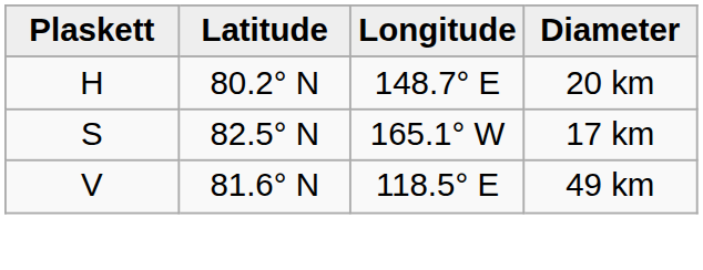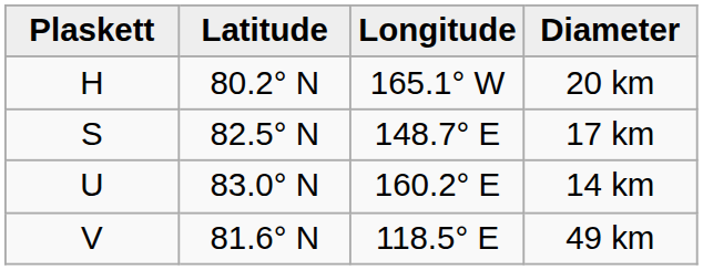 <table class="wikitable">
 <tr>
 <th width="25%" style="background:#eeeeee;">Plaskett</th>
 <th width="25%" style="background:#eeeeee;">Latitude</th>
 <th width="25%" style="background:#eeeeee;">Longitude</th>
 <th width="25%" style="background:#eeeeee;">Diameter</th>
 </tr>
 <tr>
 <td align="center">H</td>
 <td align="center">80.2° N</td>
-<td align="center">148.7° E</td>
+<td align="center">165.1° W</td>
 <td align="center">20 km</td>
 </tr>
 <tr>
 <td align="center">S</td>
 <td align="center">82.5° N</td>
-<td align="center">165.1° W</td>
+<td align="center">148.7° E</td>
 <td align="center">17 km</td>
+</tr>
+<tr>
+<td align="center">U</td>
+<td align="center">83.0° N</td>
+<td align="center">160.2° E</td>
+<td align="center">14 km</td>
 </tr>
 <tr>
 <td align="center">V</td>
 <td align="center">81.6° N</td>
 <td align="center">118.5° E</td>
 <td align="center">49 km</td>
 </tr>
 </table>
